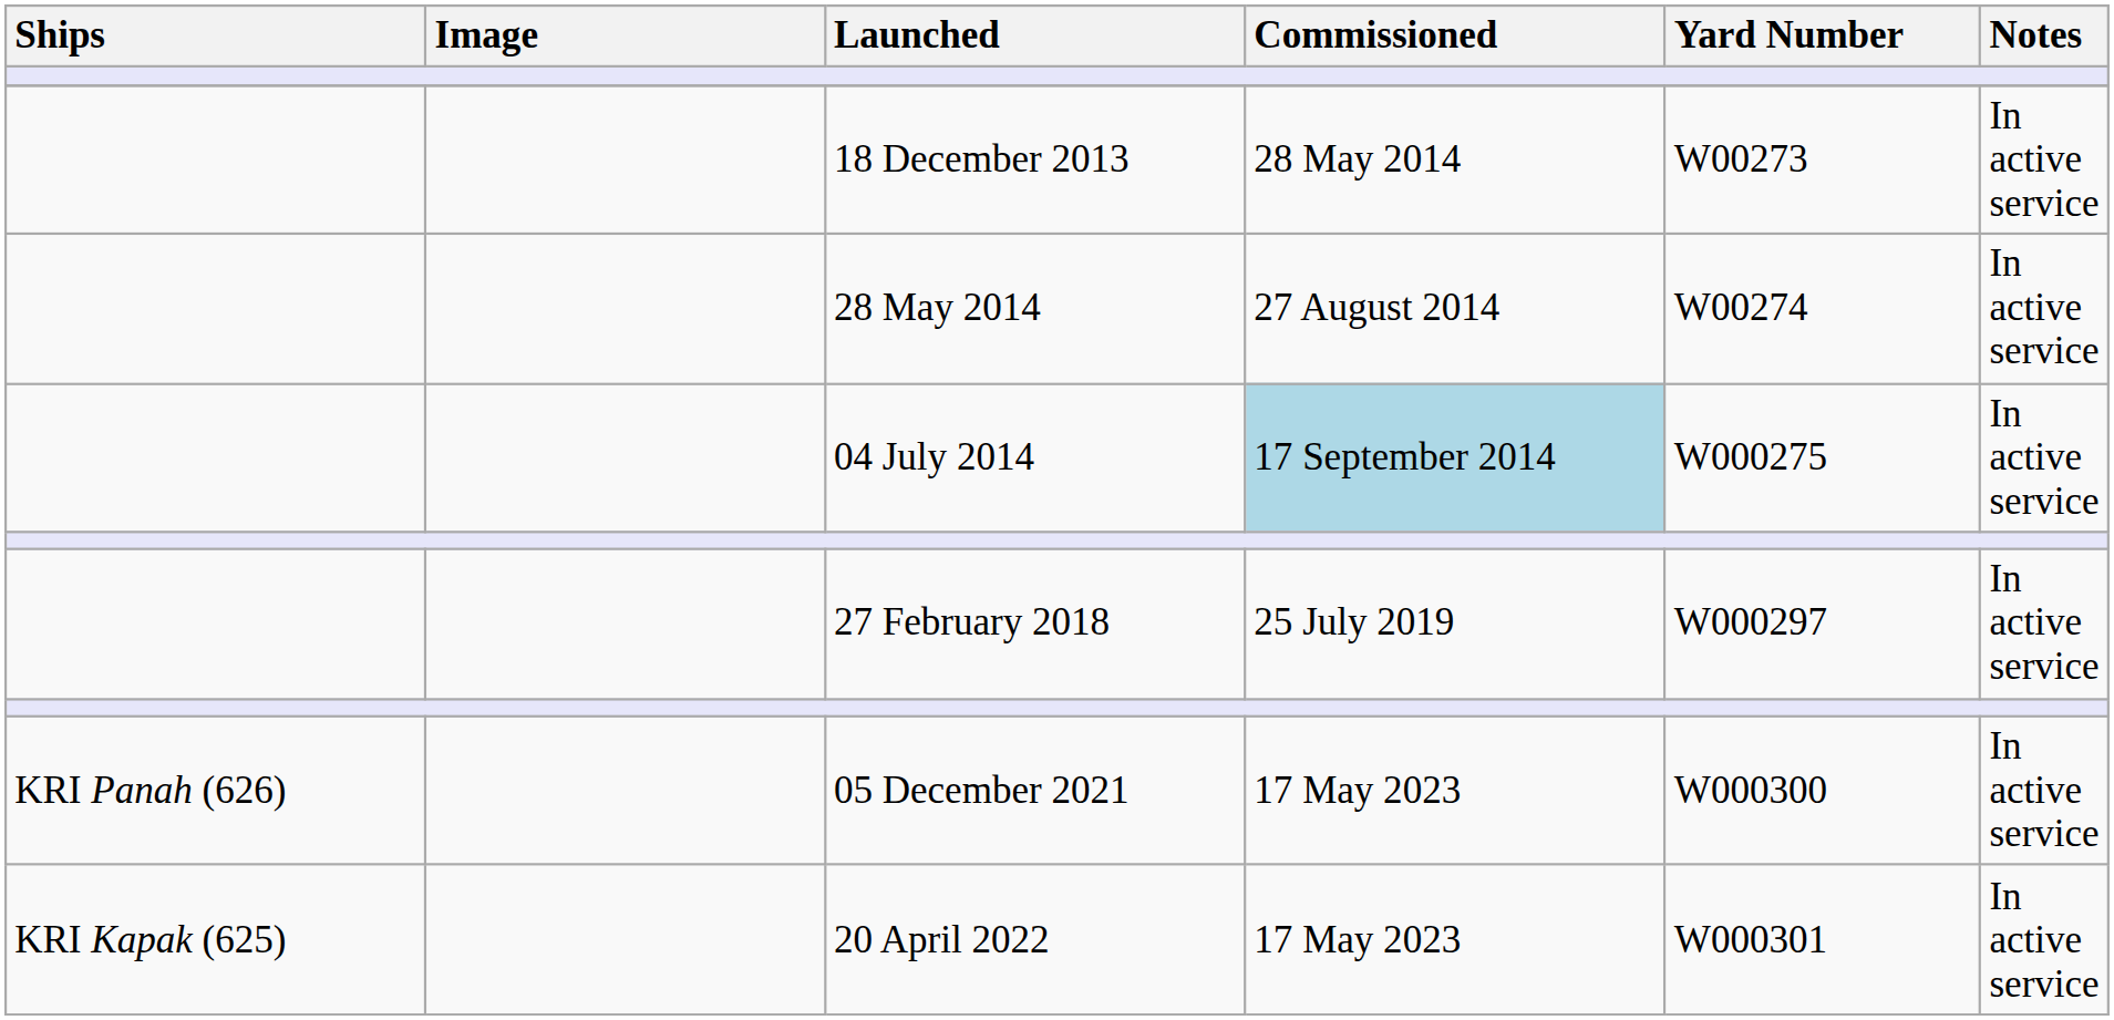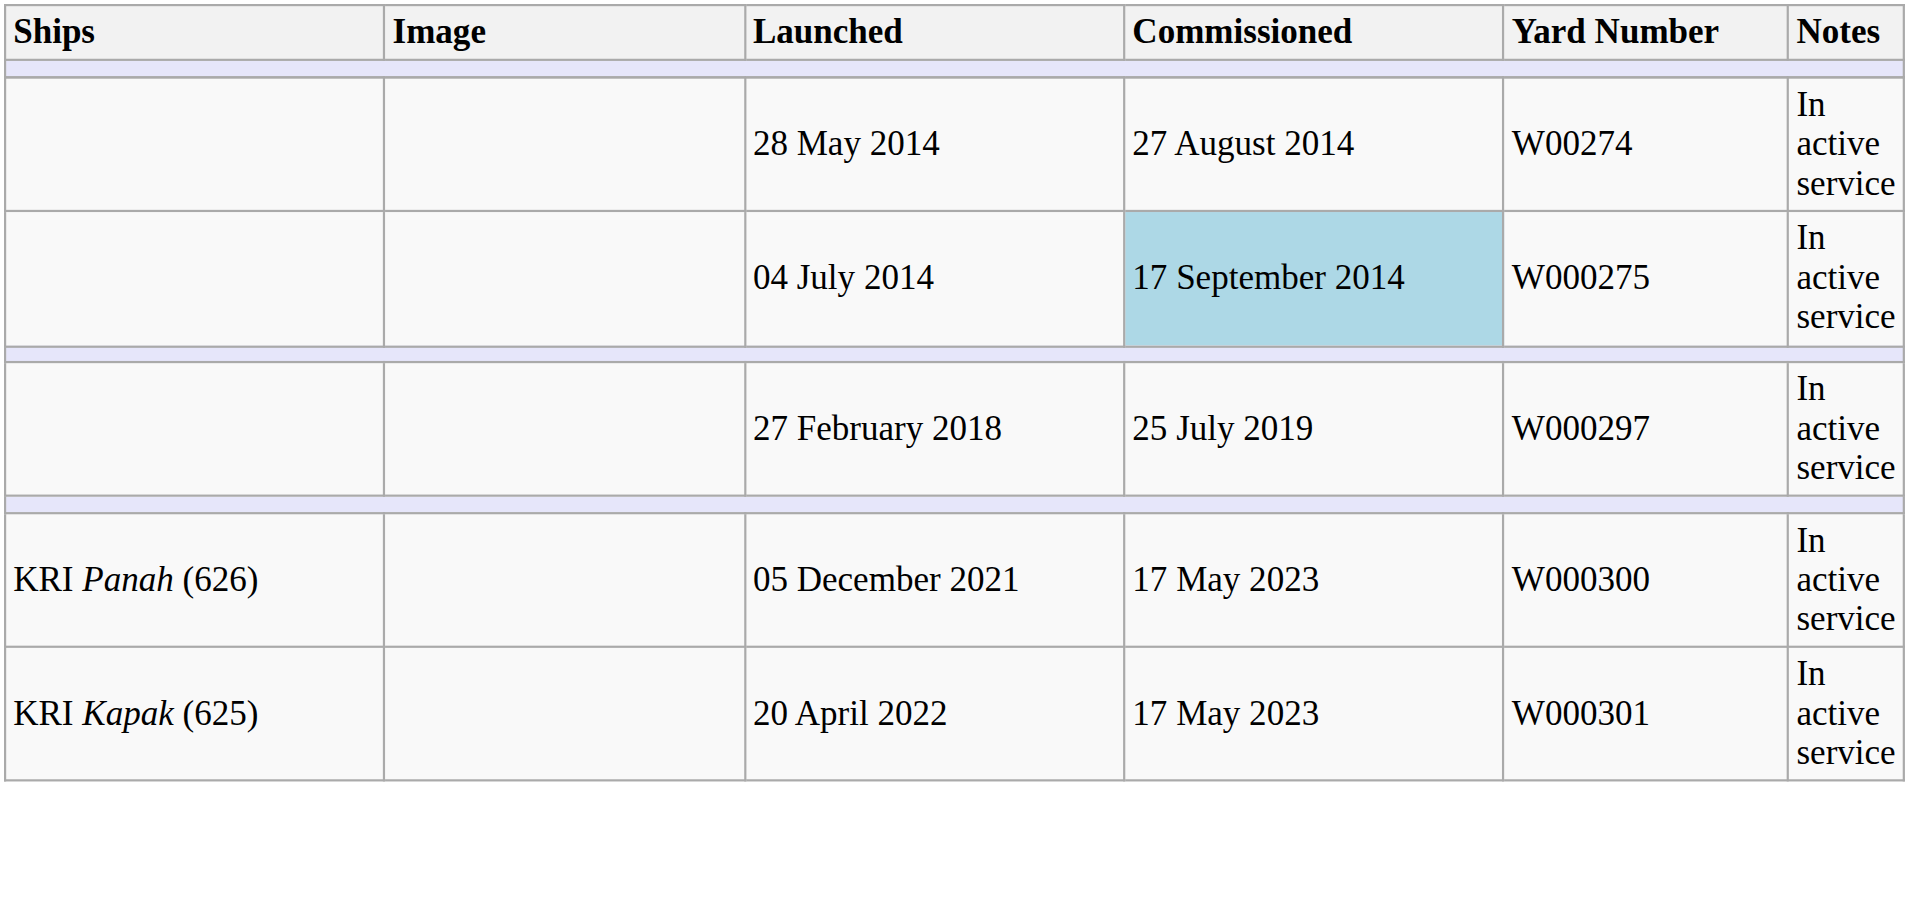 <table class="wikitable">
 <tr>
 <th style="text-align:left; width:20%;">Ships</th>
 <th style="text-align:left;width:19%">Image</th>
 <th style="text-align:left; width:20%">Launched</th>
 <th style="text-align:left; width:20%;">Commissioned</th>
 <th style="text-align:left; width:15%">Yard Number</th>
 <th style="text-align:left; width:20%;">Notes</th>
 </tr>
 <tr>
 <th colspan="6" style="background: lavender;"></th>
 </tr>
 <tr>
-</tr>
-<tr>
-<td></td>
-<td></td>
-<td>18 December 2013</td>
-<td>28 May 2014</td>
-<td>W00273</td>
-<td>In active service</td>
 </tr>
 <tr>
 <td></td>
 <td></td>
 <td>28 May 2014</td>
 <td>27 August 2014</td>
 <td>W00274</td>
 <td>In active service</td>
 </tr>
 <tr>
 <td></td>
 <td></td>
 <td>04 July 2014</td>
 <td style="background: lightblue;">17 September 2014</td>
 <td>W000275</td>
 <td>In active service</td>
 </tr>
 <tr>
 <th colspan="6" style="background: lavender;"></th>
 </tr>
 <tr>
 <td></td>
 <td></td>
 <td>27 February 2018</td>
 <td>25 July 2019</td>
 <td>W000297</td>
 <td>In active service</td>
 </tr>
 <tr>
 <th colspan="6" style="background: lavender;"></th>
 </tr>
 <tr>
 <td>KRI <em>Panah</em> (626)</td>
 <td></td>
 <td>05 December 2021</td>
 <td>17 May 2023</td>
 <td>W000300</td>
 <td>In active service</td>
 </tr>
 <tr>
 <td>KRI <em>Kapak</em> (625)</td>
 <td></td>
 <td>20 April 2022</td>
 <td>17 May 2023</td>
 <td>W000301</td>
 <td>In active service</td>
 </tr>
 </table>
